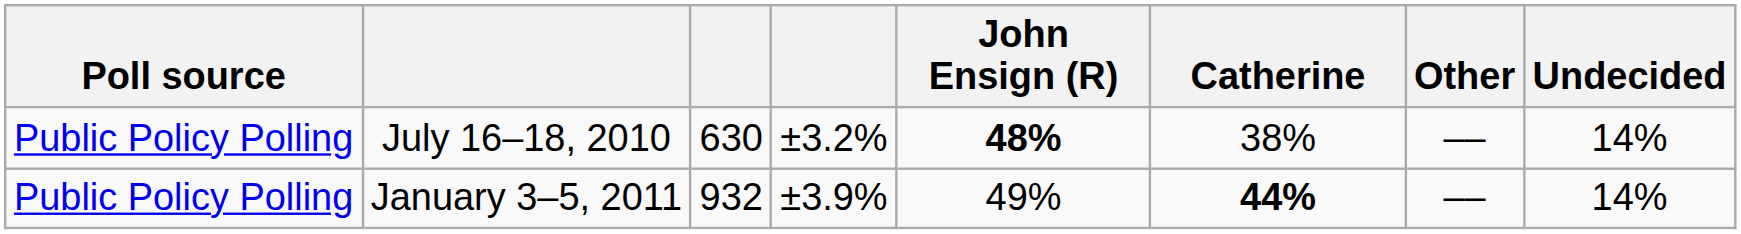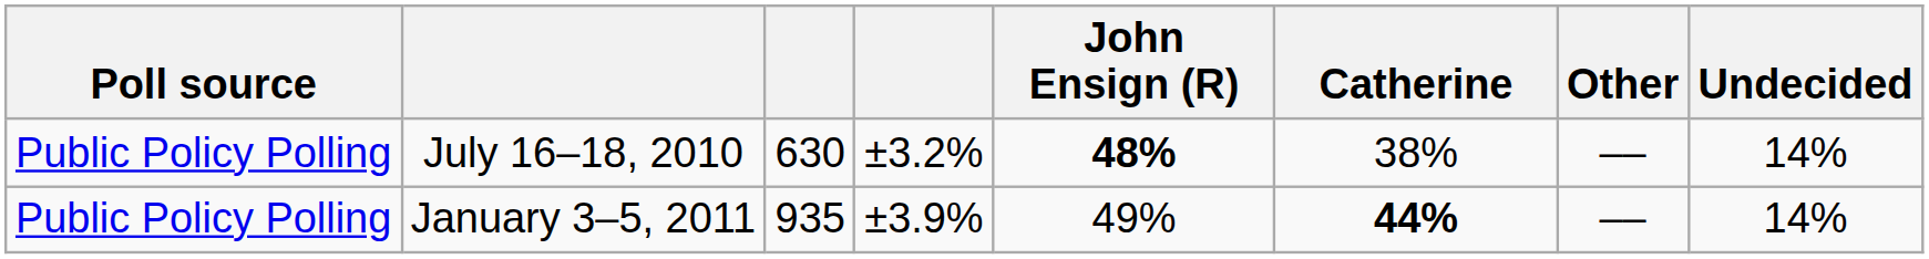 <table class="wikitable" style="text-align:center">
 <tr valign=bottom>
 <th>Poll source</th>
 <th></th>
 <th></th>
 <th></th>
 <th style="width:100px;">John<br>Ensign (R)</th>
 <th style="width:100px;">Catherine<br></th>
 <th>Other</th>
 <th>Undecided</th>
 </tr>
 <tr>
 <td align=left><a href='#'>Public Policy Polling</a></td>
 <td>July 16–18, 2010</td>
 <td>630</td>
 <td>±3.2%</td>
 <td><strong>48%</strong></td>
 <td>38%</td>
 <td>––</td>
 <td>14%</td>
 </tr>
 <tr>
 <td align=left><a href='#'>Public Policy Polling</a></td>
 <td>January 3–5, 2011</td>
-<td>932</td>
+<td>935</td>
 <td>±3.9%</td>
 <td>49%</td>
 <td><strong>44%</strong></td>
 <td>––</td>
 <td>14%</td>
 </tr>
 </table>
